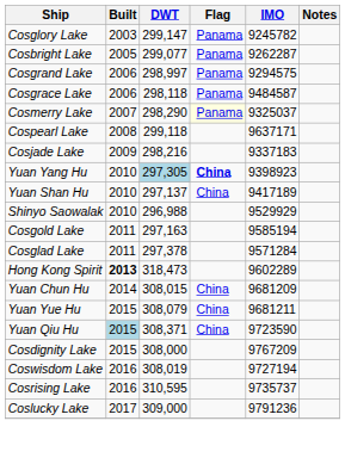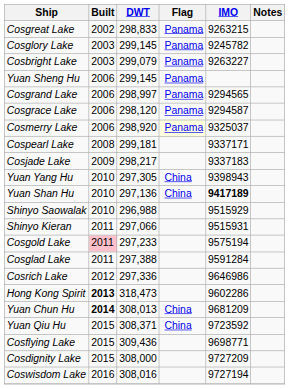 <table class="wikitable">
 <tr>
 <th>Ship</th>
 <th>Built</th>
 <th><a href='#'>DWT</a></th>
 <th>Flag</th>
 <th><a href='#'>IMO</a></th>
 <th>Notes</th>
 </tr>
 <tr>
+<td><em>Cosgreat Lake</em></td>
+<td>2002</td>
+<td align=right>298,833</td>
+<td> <a href='#'>Panama</a></td>
+<td>9263215</td>
+<td></td>
+</tr>
+<tr>
 <td><em>Cosglory Lake</em></td>
 <td>2003</td>
-<td align=right>299,147</td>
+<td align=right>299,145</td>
 <td> <a href='#'>Panama</a></td>
 <td>9245782</td>
 <td></td>
 </tr>
 <tr>
 <td><em>Cosbright Lake</em></td>
-<td>2005</td>
-<td align=right>299,077</td>
+<td>2003</td>
+<td align=right>299,079</td>
 <td> <a href='#'>Panama</a></td>
-<td>9262287</td>
+<td>9263227</td>
+<td></td>
+</tr>
+<tr>
+<td><em>Yuan Sheng Hu</em></td>
+<td>2006</td>
+<td align=right>299,145</td>
+<td> <a href='#'>Panama</a></td>
+<td></td>
 <td></td>
 </tr>
 <tr>
 <td><em>Cosgrand Lake</em></td>
 <td>2006</td>
 <td align=right>298,997</td>
 <td> <a href='#'>Panama</a></td>
-<td>9294575</td>
+<td>9294565</td>
 <td></td>
 </tr>
 <tr>
 <td><em>Cosgrace Lake</em></td>
 <td>2006</td>
-<td align=right>298,118</td>
+<td align=right>298,120</td>
 <td> <a href='#'>Panama</a></td>
-<td>9484587</td>
+<td>9294587</td>
 <td></td>
 </tr>
 <tr>
 <td><em>Cosmerry Lake</em></td>
-<td>2007</td>
-<td align=right>298,290</td>
+<td>2006</td>
+<td align=right>298,920</td>
 <td style="background: lightyellow;"> <a href='#'>Panama</a></td>
 <td>9325037</td>
 <td></td>
 </tr>
 <tr>
 <td><em>Cospearl Lake</em></td>
 <td>2008</td>
-<td align=right>299,118</td>
+<td align=right>299,181</td>
 <td></td>
-<td>9637171</td>
+<td>9337171</td>
 <td></td>
 </tr>
 <tr>
 <td><em>Cosjade Lake</em></td>
 <td>2009</td>
-<td align=right>298,216</td>
+<td align=right>298,217</td>
 <td></td>
 <td>9337183</td>
 <td></td>
 </tr>
 <tr>
 <td><em>Yuan Yang Hu</em></td>
 <td>2010</td>
-<td align=right style="background: lightblue;">297,305</td>
-<td><strong> <a href='#'>China</a></strong></td>
-<td>9398923</td>
+<td align=right>297,305</td>
+<td> <a href='#'>China</a></td>
+<td>9398943</td>
 <td></td>
 </tr>
 <tr>
 <td><em>Yuan Shan Hu</em></td>
 <td>2010</td>
-<td align=right>297,137</td>
+<td align=right>297,136</td>
 <td> <a href='#'>China</a></td>
-<td>9417189</td>
+<td><strong>9417189</strong></td>
 <td></td>
 </tr>
 <tr>
 <td><em>Shinyo Saowalak</em></td>
 <td>2010</td>
 <td align=right>296,988</td>
 <td></td>
-<td>9529929</td>
+<td>9515929</td>
+<td></td>
+</tr>
+<tr>
+<td><em>Shinyo Kieran</em></td>
+<td>2011</td>
+<td align=right>297,066</td>
+<td></td>
+<td>9515931</td>
 <td></td>
 </tr>
 <tr>
 <td><em>Cosgold Lake</em></td>
-<td>2011</td>
-<td align=right>297,163</td>
+<td style="background: pink;">2011</td>
+<td align=right>297,233</td>
 <td></td>
-<td>9585194</td>
+<td>9575194</td>
 <td></td>
 </tr>
 <tr>
 <td><em>Cosglad Lake</em></td>
 <td>2011</td>
-<td align=right>297,378</td>
+<td align=right>297,388</td>
 <td></td>
-<td>9571284</td>
+<td>9591284</td>
+<td></td>
+</tr>
+<tr>
+<td><em>Cosrich Lake</em></td>
+<td>2012</td>
+<td align=right>297,336</td>
+<td></td>
+<td>9646986</td>
 <td></td>
 </tr>
 <tr>
 <td><em>Hong Kong Spirit</em></td>
 <td><strong>2013</strong></td>
 <td align=right>318,473</td>
 <td></td>
-<td>9602289</td>
+<td>9602286</td>
 <td></td>
 </tr>
 <tr>
 <td><em>Yuan Chun Hu</em></td>
-<td>2014</td>
-<td align=right>308,015</td>
+<td><strong>2014</strong></td>
+<td align=right>308,013</td>
 <td> <a href='#'>China</a></td>
 <td>9681209</td>
 <td></td>
 </tr>
 <tr>
-<td><em>Yuan Yue Hu</em></td>
+<td><em>Yuan Qiu Hu</em></td>
 <td>2015</td>
-<td align=right>308,079</td>
+<td align=right>308,371</td>
 <td> <a href='#'>China</a></td>
-<td>9681211</td>
+<td>9723592</td>
 <td></td>
 </tr>
 <tr>
-<td><em>Yuan Qiu Hu</em></td>
-<td style="background: lightblue;">2015</td>
-<td align=right>308,371</td>
-<td> <a href='#'>China</a></td>
-<td>9723590</td>
+<td><em>Cosflying Lake</em></td>
+<td>2015</td>
+<td align=right>309,436</td>
+<td></td>
+<td>9698771</td>
 <td></td>
 </tr>
 <tr>
 <td><em>Cosdignity Lake</em></td>
 <td>2015</td>
 <td align=right>308,000</td>
 <td></td>
-<td>9767209</td>
+<td>9727209</td>
 <td></td>
 </tr>
 <tr>
 <td><em>Coswisdom Lake</em></td>
 <td>2016</td>
-<td align=right>308,019</td>
+<td align=right>308,016</td>
 <td></td>
 <td>9727194</td>
 <td></td>
 </tr>
 <tr>
-<td><em>Cosrising Lake</em></td>
-<td>2016</td>
-<td align=right>310,595</td>
-<td></td>
-<td>9735737</td>
-<td></td>
-</tr>
-<tr>
-<td><em>Coslucky Lake</em></td>
-<td>2017</td>
-<td align=right>309,000</td>
-<td></td>
-<td>9791236</td>
-<td></td>
-</tr>
-<tr>
 </tr>
 </table>
